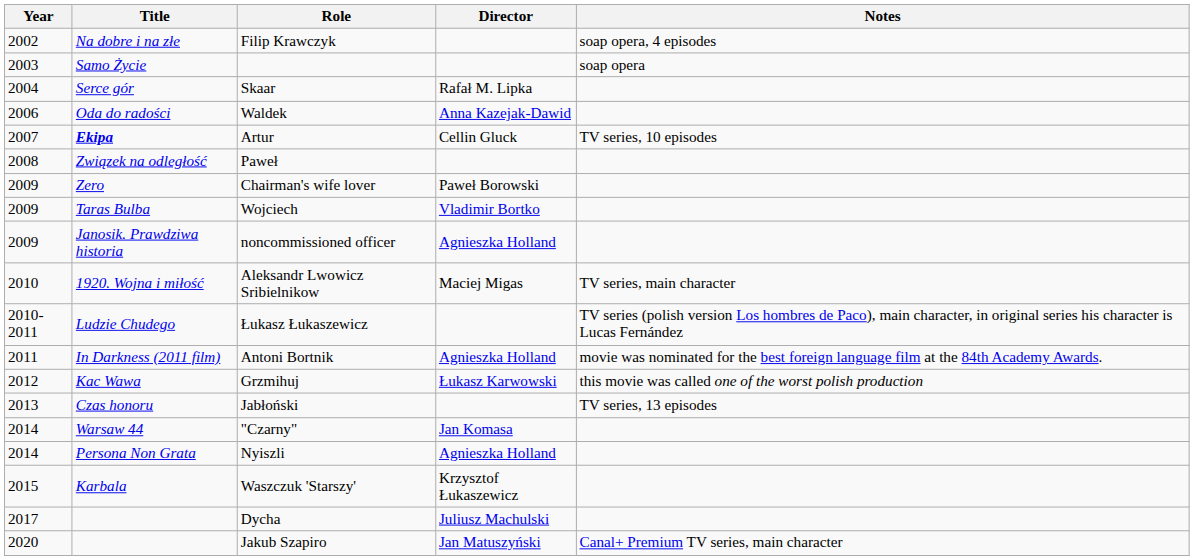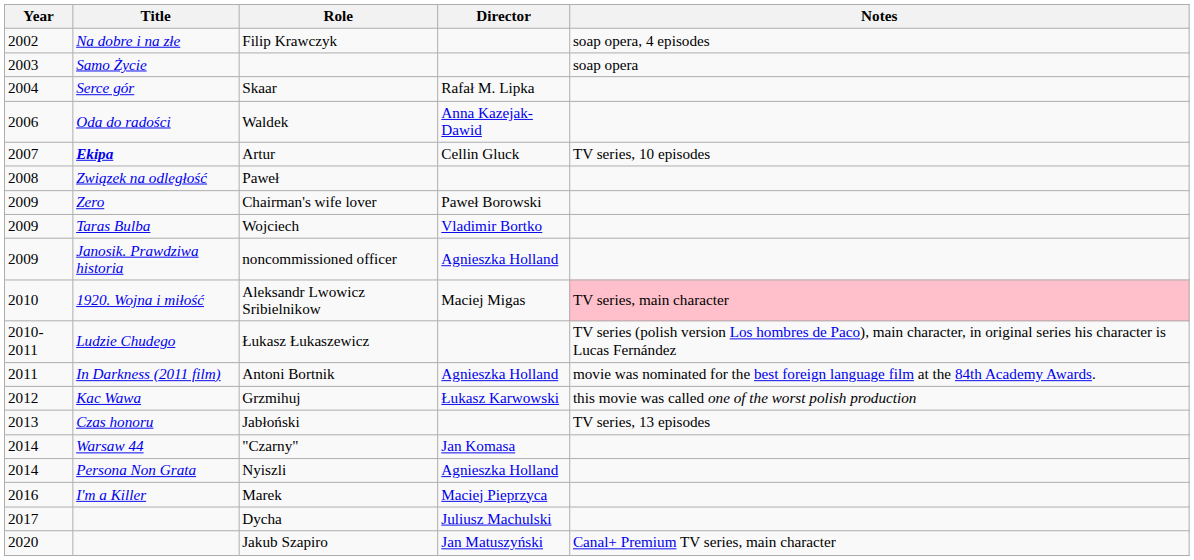 <table class="wikitable sortable">
 <tr>
 <th>Year</th>
 <th>Title</th>
 <th>Role</th>
 <th>Director</th>
 <th class="unsortable">Notes</th>
 </tr>
 <tr>
 <td>2002</td>
 <td><em><a href='#'>Na dobre i na złe</a></em></td>
 <td>Filip Krawczyk</td>
 <td></td>
 <td>soap opera, 4 episodes</td>
 </tr>
 <tr>
 <td>2003</td>
 <td><em><a href='#'>Samo Życie</a></em></td>
 <td></td>
 <td></td>
 <td>soap opera</td>
 </tr>
 <tr>
 <td>2004</td>
 <td><em><a href='#'>Serce gór</a></em></td>
 <td>Skaar</td>
 <td>Rafał M. Lipka</td>
 <td></td>
 </tr>
 <tr>
 <td>2006</td>
 <td><em><a href='#'>Oda do radości</a></em></td>
 <td>Waldek</td>
 <td><a href='#'>Anna Kazejak-Dawid</a></td>
 <td></td>
 </tr>
 <tr>
 <td>2007</td>
 <td><strong><em><a href='#'>Ekipa</a></em></strong></td>
 <td>Artur</td>
 <td>Cellin Gluck</td>
 <td>TV series, 10 episodes</td>
 </tr>
 <tr>
 <td>2008</td>
 <td><em><a href='#'>Związek na odległość</a></em></td>
 <td>Paweł</td>
 <td></td>
 <td></td>
 </tr>
 <tr>
 <td>2009</td>
 <td><em><a href='#'>Zero</a></em></td>
 <td>Chairman's wife lover</td>
 <td>Paweł Borowski</td>
 <td></td>
 </tr>
 <tr>
 <td>2009</td>
 <td><em><a href='#'>Taras Bulba</a></em></td>
 <td>Wojciech</td>
 <td><a href='#'>Vladimir Bortko</a></td>
 <td></td>
 </tr>
 <tr>
 <td>2009</td>
 <td><em><a href='#'>Janosik. Prawdziwa historia</a></em></td>
 <td>noncommissioned officer</td>
 <td><a href='#'>Agnieszka Holland</a></td>
 <td></td>
 </tr>
 <tr>
 <td>2010</td>
 <td><em><a href='#'>1920. Wojna i miłość</a></em></td>
 <td>Aleksandr Lwowicz Sribielnikow</td>
 <td>Maciej Migas</td>
-<td>TV series, main character</td>
+<td style="background: pink;">TV series, main character</td>
 </tr>
 <tr>
 <td>2010-2011</td>
 <td><em><a href='#'>Ludzie Chudego</a></em></td>
 <td>Łukasz Łukaszewicz</td>
 <td></td>
 <td>TV series (polish version <a href='#'>Los hombres de Paco</a>), main character, in original series his character is Lucas Fernández</td>
 </tr>
 <tr>
 <td>2011</td>
 <td><em><a href='#'>In Darkness (2011 film)</a></em></td>
 <td>Antoni Bortnik</td>
 <td><a href='#'>Agnieszka Holland</a></td>
 <td>movie was nominated for the <a href='#'>best foreign language film</a> at the <a href='#'>84th Academy Awards</a>.</td>
 </tr>
 <tr>
 <td>2012</td>
 <td><em><a href='#'>Kac Wawa</a></em></td>
 <td>Grzmihuj</td>
 <td><a href='#'>Łukasz Karwowski</a></td>
 <td>this movie was called <em>one of the worst polish production</em></td>
 </tr>
 <tr>
 <td>2013</td>
 <td><em><a href='#'>Czas honoru</a></em></td>
 <td>Jabłoński</td>
 <td></td>
 <td>TV series, 13 episodes</td>
 </tr>
 <tr>
 <td>2014</td>
 <td><em><a href='#'>Warsaw 44</a></em></td>
 <td>"Czarny"</td>
 <td><a href='#'>Jan Komasa</a></td>
 <td></td>
 </tr>
 <tr>
 <td>2014</td>
 <td><em><a href='#'>Persona Non Grata</a></em></td>
 <td>Nyiszli</td>
 <td><a href='#'>Agnieszka Holland</a></td>
 <td></td>
 </tr>
 <tr>
-<td>2015</td>
-<td><em><a href='#'>Karbala</a></em></td>
-<td>Waszczuk 'Starszy'</td>
-<td>Krzysztof Łukaszewicz</td>
+<td>2016</td>
+<td><em><a href='#'>I'm a Killer</a></em></td>
+<td>Marek</td>
+<td><a href='#'>Maciej Pieprzyca</a></td>
 <td></td>
 </tr>
 <tr>
 <td>2017</td>
 <td><em></em></td>
 <td>Dycha</td>
 <td><a href='#'>Juliusz Machulski</a></td>
 </tr>
 <tr>
 <td>2020</td>
 <td><em></em></td>
 <td>Jakub Szapiro</td>
 <td><a href='#'>Jan Matuszyński</a></td>
 <td><a href='#'>Canal+ Premium</a> TV series, main character</td>
 </tr>
 </table>
